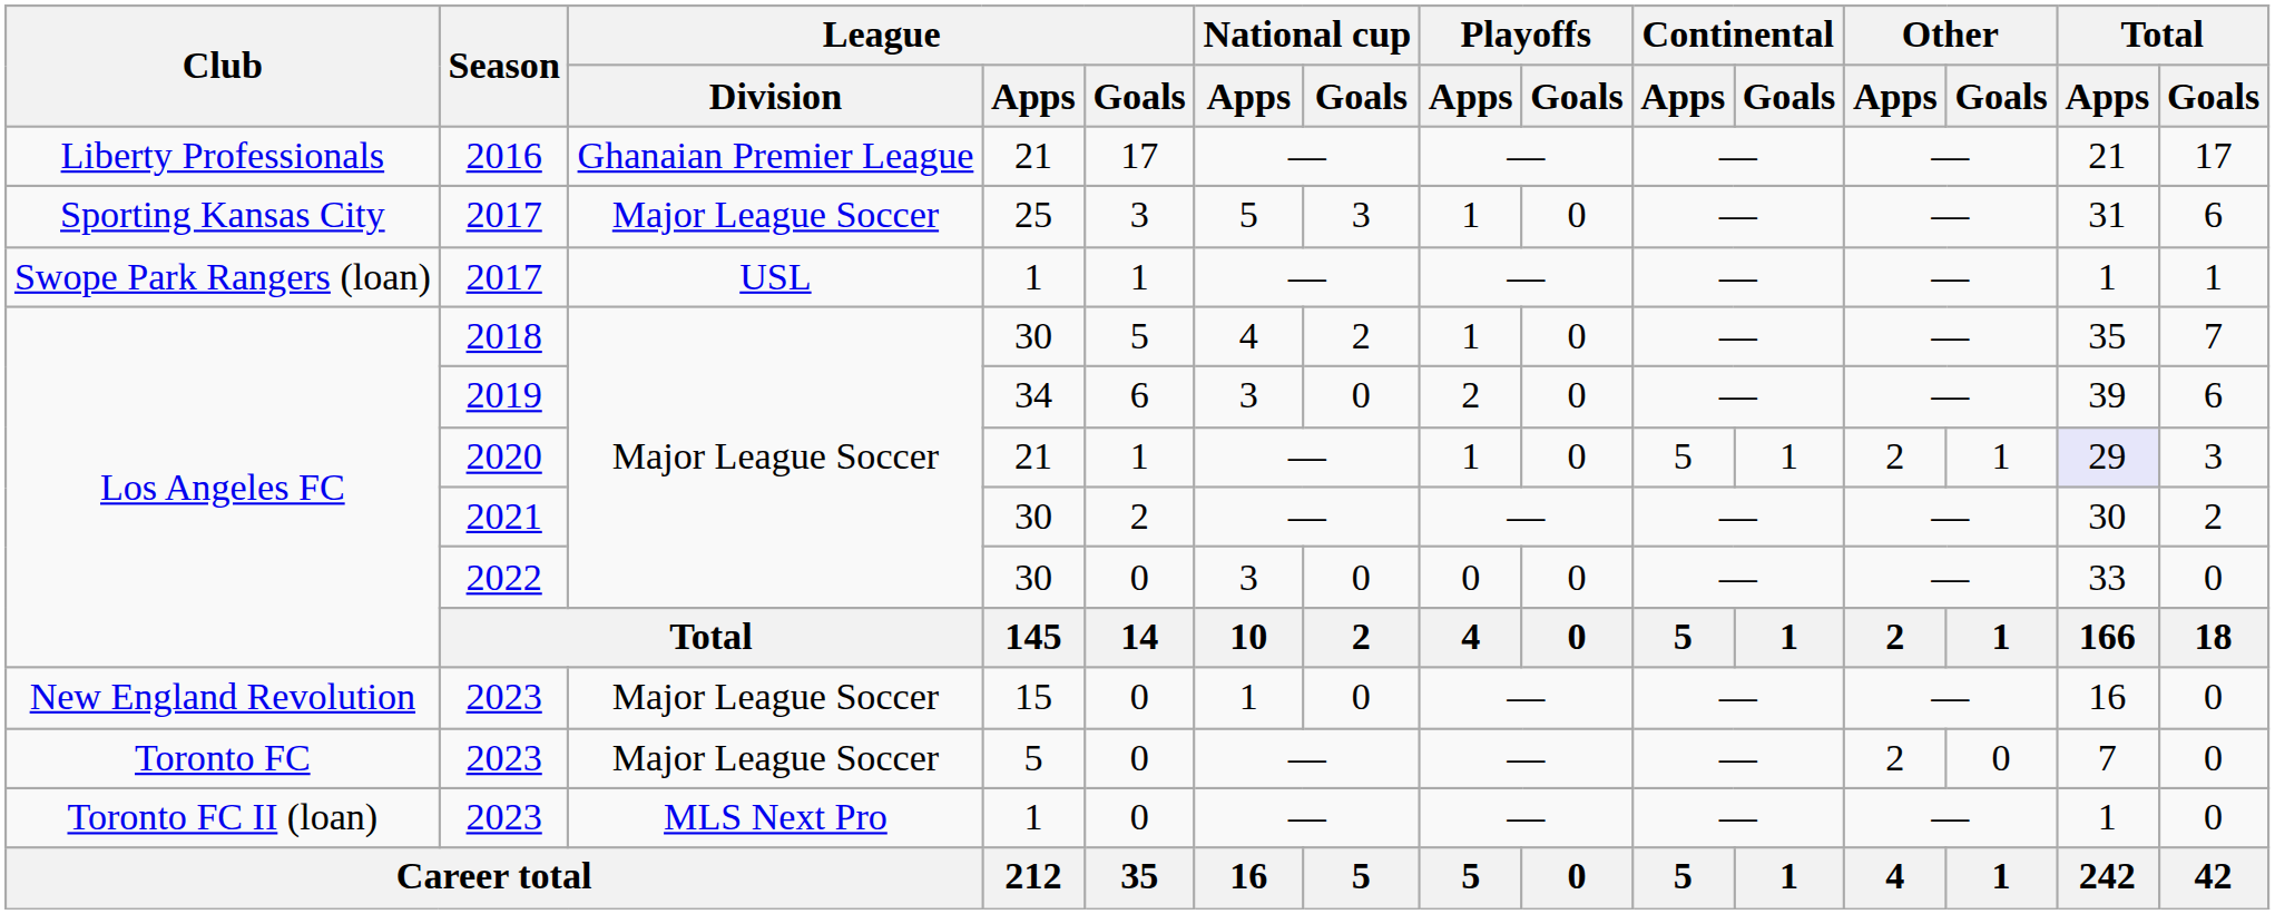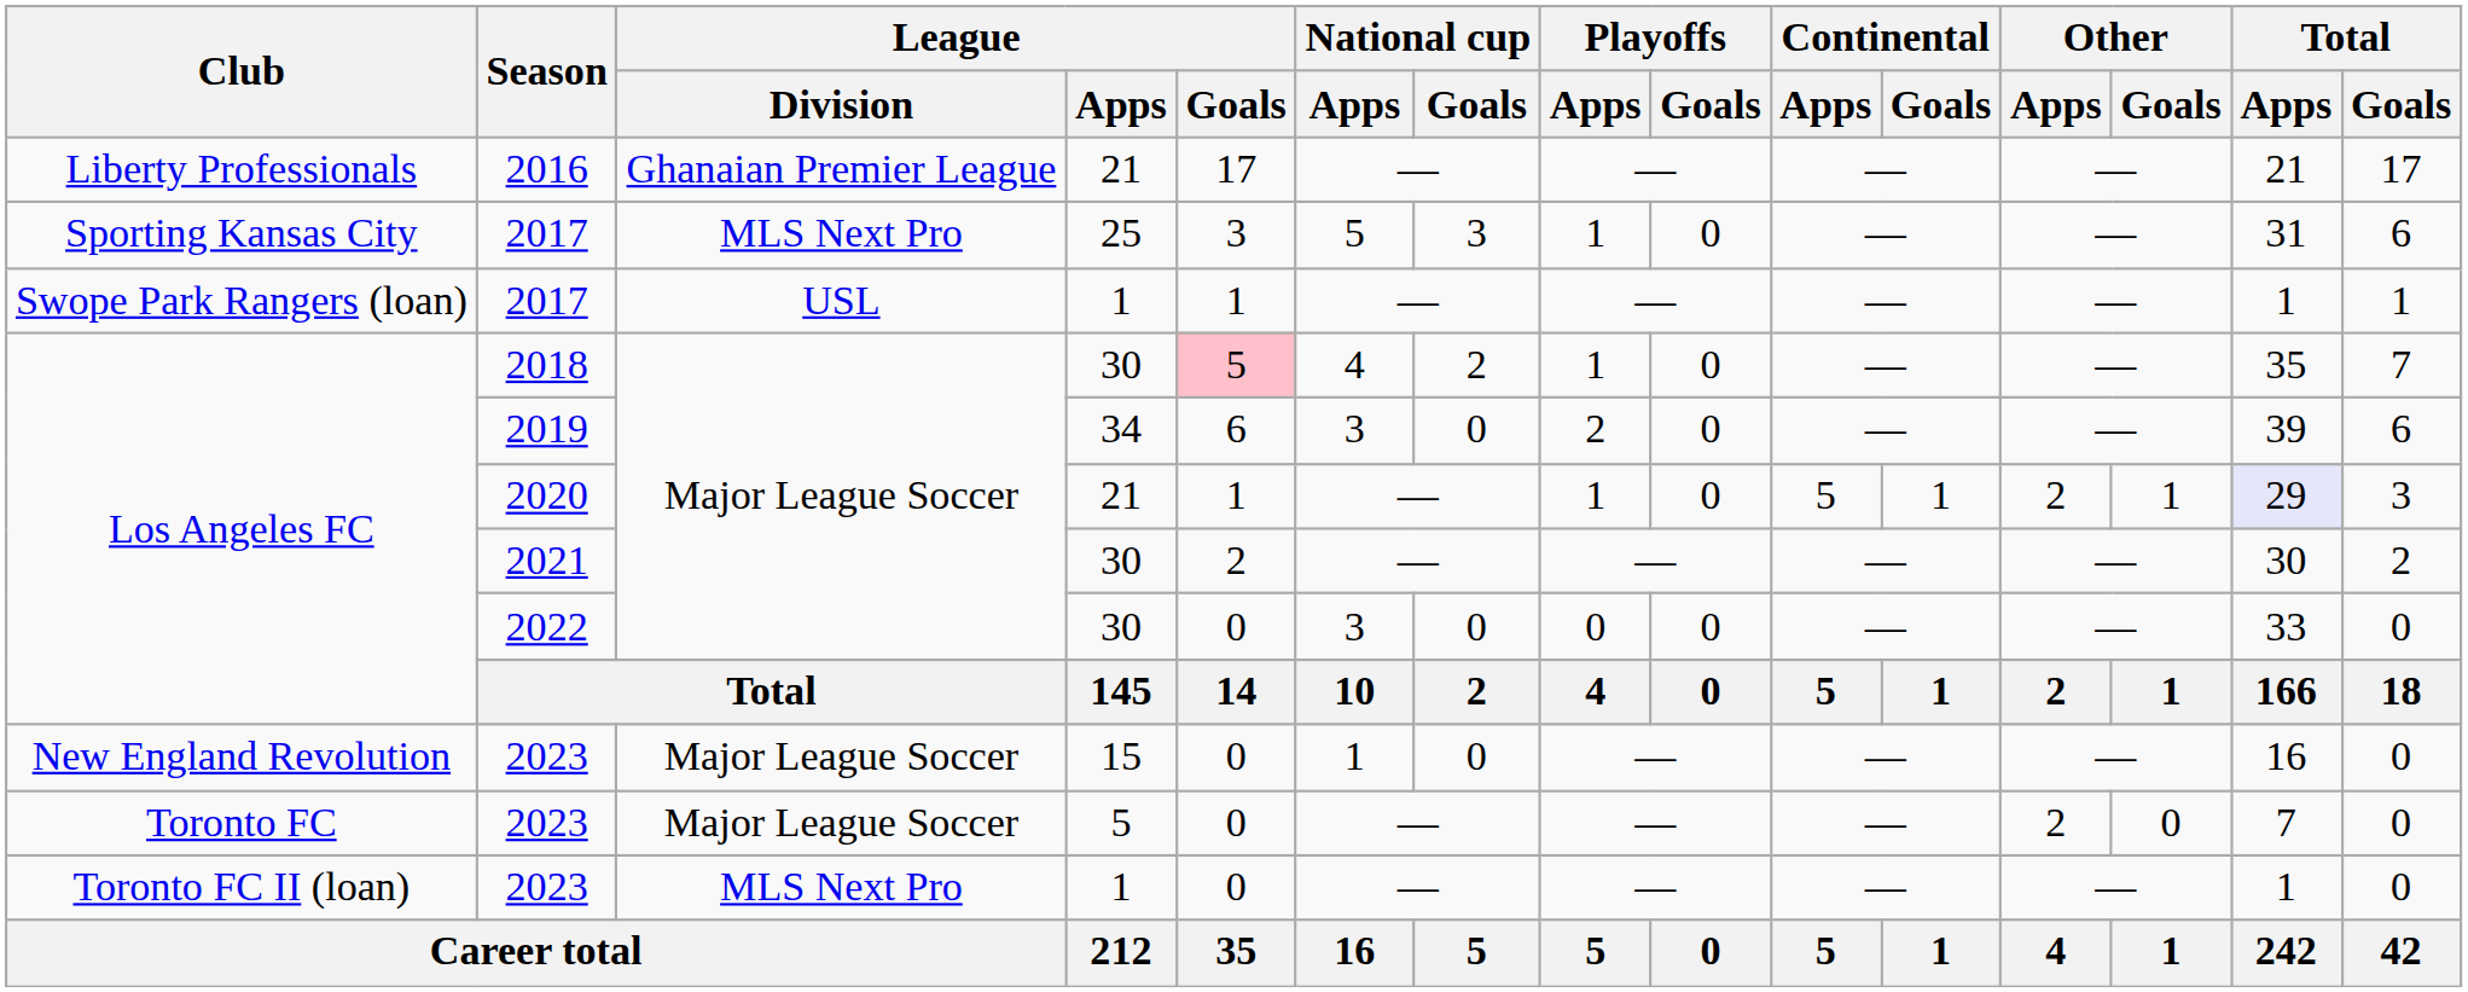 <table class="wikitable" style="text-align: center;">
 <tr>
 <th rowspan="2">Club</th>
 <th rowspan="2">Season</th>
 <th colspan="3">League</th>
 <th colspan="2">National cup</th>
 <th colspan="2">Playoffs</th>
 <th colspan="2">Continental</th>
 <th colspan="2">Other</th>
 <th colspan="2">Total</th>
 </tr>
 <tr>
 <th>Division</th>
 <th>Apps</th>
 <th>Goals</th>
 <th>Apps</th>
 <th>Goals</th>
 <th>Apps</th>
 <th>Goals</th>
 <th>Apps</th>
 <th>Goals</th>
 <th>Apps</th>
 <th>Goals</th>
 <th>Apps</th>
 <th>Goals</th>
 </tr>
 <tr>
 <td><a href='#'>Liberty Professionals</a></td>
 <td><a href='#'>2016</a></td>
 <td><a href='#'>Ghanaian Premier League</a></td>
 <td>21</td>
 <td>17</td>
 <td colspan="2">—</td>
 <td colspan="2">—</td>
 <td colspan="2">—</td>
 <td colspan="2">—</td>
 <td>21</td>
 <td>17</td>
 </tr>
 <tr>
 <td><a href='#'>Sporting Kansas City</a></td>
 <td><a href='#'>2017</a></td>
-<td><a href='#'>Major League Soccer</a></td>
+<td><a href='#'>MLS Next Pro</a></td>
 <td>25</td>
 <td>3</td>
 <td>5</td>
 <td>3</td>
 <td>1</td>
 <td>0</td>
 <td colspan="2">—</td>
 <td colspan="2">—</td>
 <td>31</td>
 <td>6</td>
 </tr>
 <tr>
 <td><a href='#'>Swope Park Rangers</a> (loan)</td>
 <td><a href='#'>2017</a></td>
 <td><a href='#'>USL</a></td>
 <td>1</td>
 <td>1</td>
 <td colspan="2">—</td>
 <td colspan="2">—</td>
 <td colspan="2">—</td>
 <td colspan="2">—</td>
 <td>1</td>
 <td>1</td>
 </tr>
 <tr>
 <td rowspan="6"><a href='#'>Los Angeles FC</a></td>
 <td><a href='#'>2018</a></td>
 <td rowspan="5">Major League Soccer</td>
 <td>30</td>
-<td>5</td>
+<td style="background: pink;">5</td>
 <td>4</td>
 <td>2</td>
 <td>1</td>
 <td>0</td>
 <td colspan="2">—</td>
 <td colspan="2">—</td>
 <td>35</td>
 <td>7</td>
 </tr>
 <tr>
 <td><a href='#'>2019</a></td>
 <td>34</td>
 <td>6</td>
 <td>3</td>
 <td>0</td>
 <td>2</td>
 <td>0</td>
 <td colspan="2">—</td>
 <td colspan="2">—</td>
 <td>39</td>
 <td>6</td>
 </tr>
 <tr>
 <td><a href='#'>2020</a></td>
 <td>21</td>
 <td>1</td>
 <td colspan="2">—</td>
 <td>1</td>
 <td>0</td>
 <td>5</td>
 <td>1</td>
 <td>2</td>
 <td>1</td>
 <td style="background: lavender;">29</td>
 <td>3</td>
 </tr>
 <tr>
 <td><a href='#'>2021</a></td>
 <td>30</td>
 <td>2</td>
 <td colspan="2">—</td>
 <td colspan="2">—</td>
 <td colspan="2">—</td>
 <td colspan="2">—</td>
 <td>30</td>
 <td>2</td>
 </tr>
 <tr>
 <td><a href='#'>2022</a></td>
 <td>30</td>
 <td>0</td>
 <td>3</td>
 <td>0</td>
 <td>0</td>
 <td>0</td>
 <td colspan="2">—</td>
 <td colspan="2">—</td>
 <td>33</td>
 <td>0</td>
 </tr>
 <tr>
 <th colspan="2">Total</th>
 <th>145</th>
 <th>14</th>
 <th>10</th>
 <th>2</th>
 <th>4</th>
 <th>0</th>
 <th>5</th>
 <th>1</th>
 <th>2</th>
 <th>1</th>
 <th>166</th>
 <th>18</th>
 </tr>
 <tr>
 <td><a href='#'>New England Revolution</a></td>
 <td><a href='#'>2023</a></td>
 <td>Major League Soccer</td>
 <td>15</td>
 <td>0</td>
 <td>1</td>
 <td>0</td>
 <td colspan="2">—</td>
 <td colspan="2">—</td>
 <td colspan="2">—</td>
 <td>16</td>
 <td>0</td>
 </tr>
 <tr>
 <td><a href='#'>Toronto FC</a></td>
 <td><a href='#'>2023</a></td>
 <td>Major League Soccer</td>
 <td>5</td>
 <td>0</td>
 <td colspan="2">—</td>
 <td colspan="2">—</td>
 <td colspan="2">—</td>
 <td>2</td>
 <td>0</td>
 <td>7</td>
 <td>0</td>
 </tr>
 <tr>
 <td><a href='#'>Toronto FC II</a> (loan)</td>
 <td><a href='#'>2023</a></td>
 <td><a href='#'>MLS Next Pro</a></td>
 <td>1</td>
 <td>0</td>
 <td colspan="2">—</td>
 <td colspan="2">—</td>
 <td colspan="2">—</td>
 <td colspan="2">—</td>
 <td>1</td>
 <td>0</td>
 </tr>
 <tr>
 <th colspan="3">Career total</th>
 <th>212</th>
 <th>35</th>
 <th>16</th>
 <th>5</th>
 <th>5</th>
 <th>0</th>
 <th>5</th>
 <th>1</th>
 <th>4</th>
 <th>1</th>
 <th>242</th>
 <th>42</th>
 </tr>
 </table>
